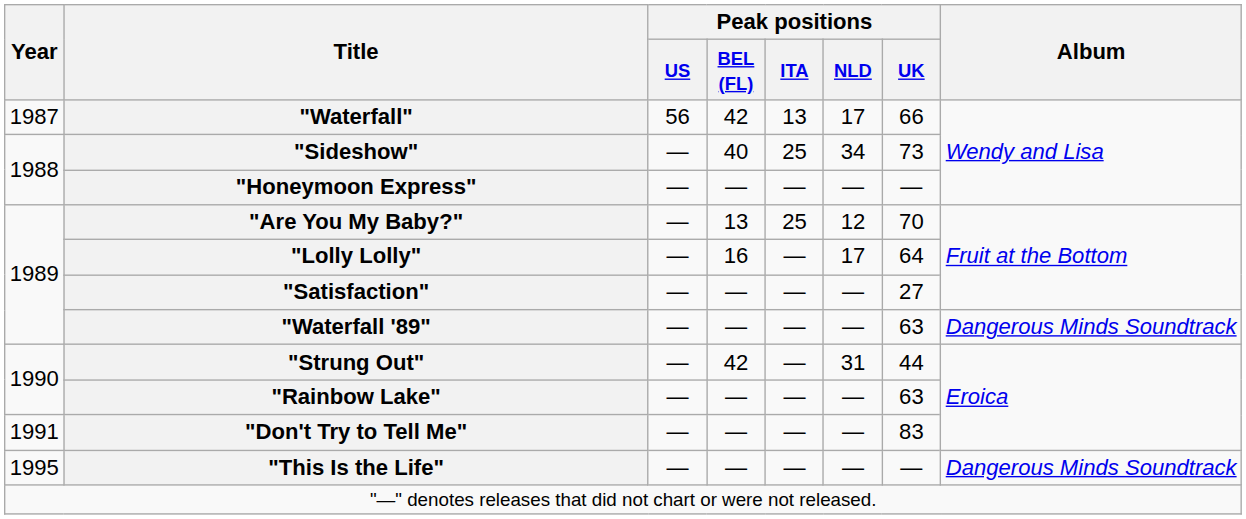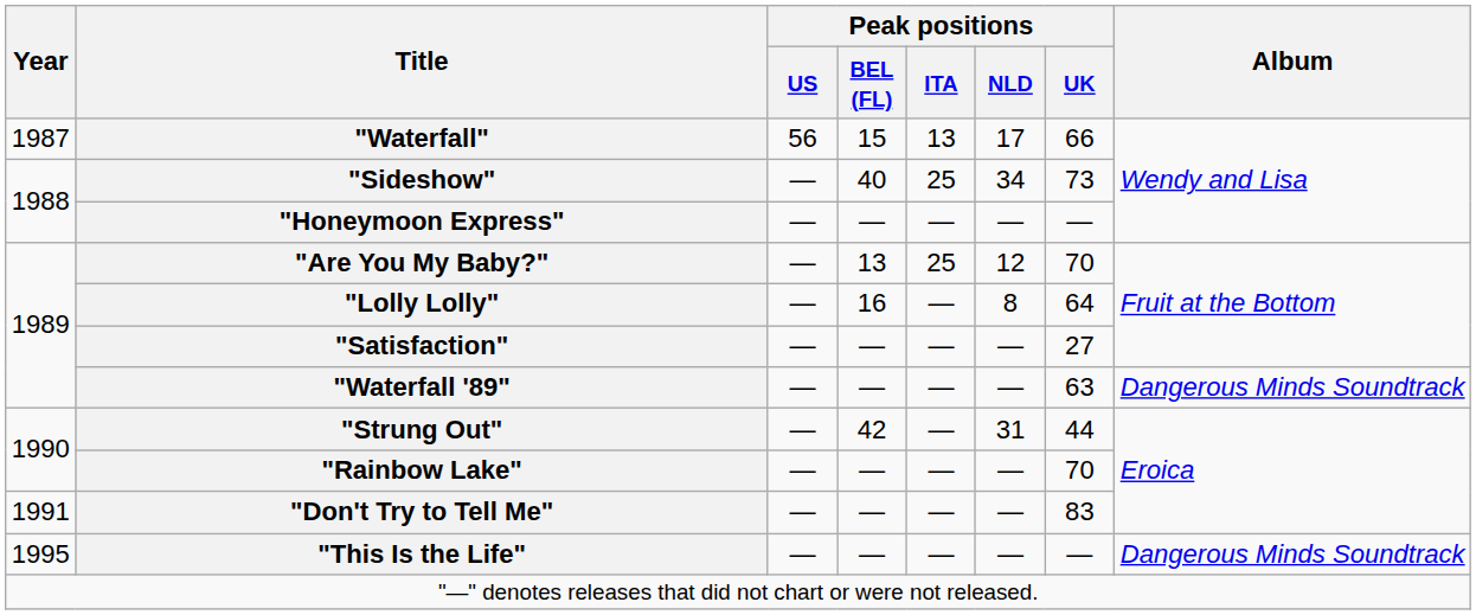 <table class="wikitable plainrowheaders" style="text-align:center;">
 <tr>
 <th rowspan="2">Year</th>
 <th rowspan="2" style="width:26em;">Title</th>
 <th colspan="5">Peak positions</th>
 <th rowspan="2">Album</th>
 </tr>
 <tr>
 <th style="width:35px;"><small><a href='#'>US</a></small><br></th>
 <th style="width:35px;"><small><a href='#'>BEL<br>(FL)</a></small><br></th>
 <th style="width:35px;"><small><a href='#'>ITA</a></small><br></th>
 <th style="width:35px;"><small><a href='#'>NLD</a></small><br></th>
 <th style="width:35px;"><small><a href='#'>UK</a></small><br></th>
 </tr>
 <tr>
 <td>1987</td>
 <th scope="row">"Waterfall"</th>
 <td>56</td>
-<td>42</td>
+<td>15</td>
 <td>13</td>
 <td>17</td>
 <td>66</td>
 <td style="text-align:left;" rowspan="3"><a href='#'><em>Wendy and Lisa</em></a></td>
 </tr>
 <tr>
 <td rowspan="2">1988</td>
 <th scope="row">"Sideshow"</th>
 <td>—</td>
 <td>40</td>
 <td>25</td>
 <td>34</td>
 <td>73</td>
 </tr>
 <tr>
 <th scope="row">"Honeymoon Express"</th>
 <td>—</td>
 <td>—</td>
 <td>—</td>
 <td>—</td>
 <td>—</td>
 </tr>
 <tr>
 <td rowspan="4">1989</td>
 <th scope="row">"Are You My Baby?"</th>
 <td>—</td>
 <td>13</td>
 <td>25</td>
 <td>12</td>
 <td>70</td>
 <td style="text-align:left" rowspan="3"><em><a href='#'>Fruit at the Bottom</a></em></td>
 </tr>
 <tr>
 <th scope="row">"Lolly Lolly"</th>
 <td>—</td>
 <td>16</td>
 <td>—</td>
-<td>17</td>
+<td>8</td>
 <td>64</td>
 </tr>
 <tr>
 <th scope="row">"Satisfaction"</th>
 <td>—</td>
 <td>—</td>
 <td>—</td>
 <td>—</td>
 <td>27</td>
 </tr>
 <tr>
 <th scope="row">"Waterfall '89"</th>
 <td>—</td>
 <td>—</td>
 <td>—</td>
 <td>—</td>
 <td>63</td>
 <td style="text-align:left"><em><a href='#'>Dangerous Minds Soundtrack</a></em></td>
 </tr>
 <tr>
 <td rowspan="2">1990</td>
 <th scope="row">"Strung Out"</th>
 <td>—</td>
 <td>42</td>
 <td>—</td>
 <td>31</td>
 <td>44</td>
 <td style="text-align:left" rowspan="3"><em><a href='#'>Eroica</a></em></td>
 </tr>
 <tr>
 <th scope="row">"Rainbow Lake"</th>
 <td>—</td>
 <td>—</td>
 <td>—</td>
 <td>—</td>
-<td>63</td>
+<td>70</td>
 </tr>
 <tr>
 <td>1991</td>
 <th scope="row">"Don't Try to Tell Me"</th>
 <td>—</td>
 <td>—</td>
 <td>—</td>
 <td>—</td>
 <td>83</td>
 </tr>
 <tr>
 <td>1995</td>
 <th scope="row">"This Is the Life"</th>
 <td>—</td>
 <td>—</td>
 <td>—</td>
 <td>—</td>
 <td>—</td>
 <td style="text-align:left"><em><a href='#'>Dangerous Minds Soundtrack</a></em></td>
 </tr>
 <tr>
 <td colspan="8" style="font-size:85%">"—" denotes releases that did not chart or were not released.</td>
 </tr>
 </table>
